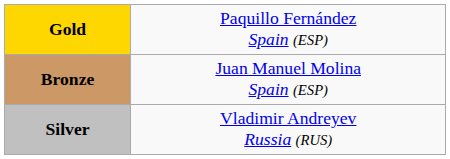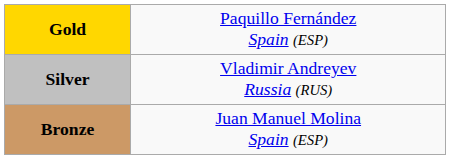 <table class="wikitable" style=" text-align:center; font-size:110%;" width="35%">
 <tr>
 <td bgcolor="gold"><strong>Gold</strong></td>
 <td> <a href='#'>Paquillo Fernández</a><br><em><a href='#'>Spain</a> <small>(ESP)</small></em></td>
 </tr>
 <tr>
+<td bgcolor="silver"><strong>Silver</strong></td>
+<td> <a href='#'>Vladimir Andreyev</a><br><em><a href='#'>Russia</a> <small>(RUS)</small></em></td>
+</tr>
+<tr>
 <td bgcolor="CC9966"><strong>Bronze</strong></td>
 <td> <a href='#'>Juan Manuel Molina</a><br><em><a href='#'>Spain</a> <small>(ESP)</small></em></td>
 </tr>
-<tr>
-<td bgcolor="silver"><strong>Silver</strong></td>
-<td> <a href='#'>Vladimir Andreyev</a><br><em><a href='#'>Russia</a> <small>(RUS)</small></em></td>
-</tr>
 </table>
